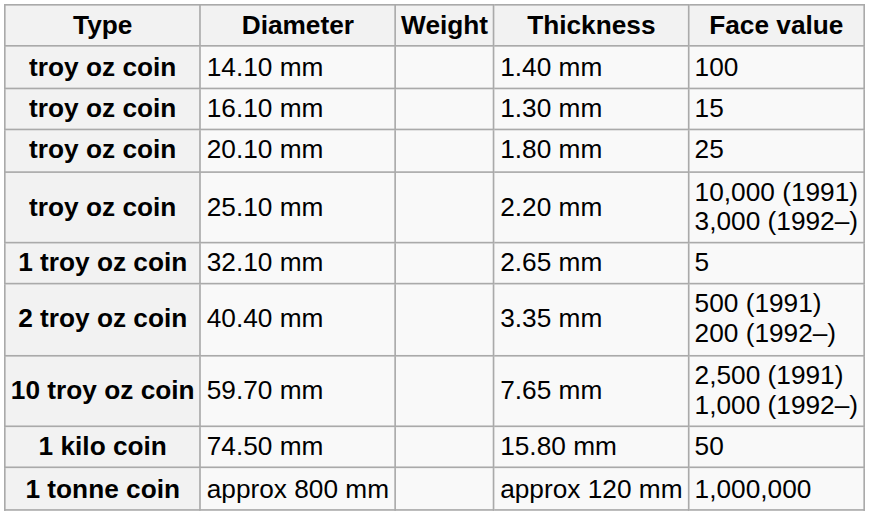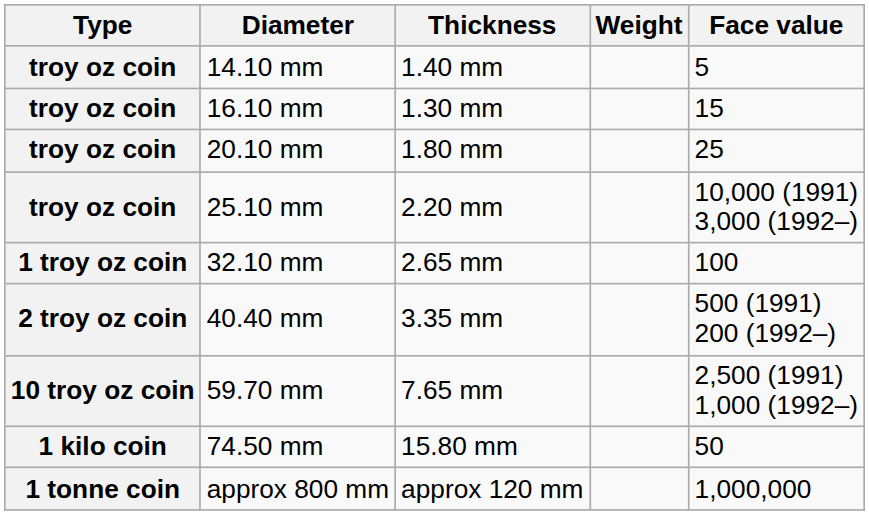 <table class="wikitable">
 <tr>
 <th>Type</th>
 <th>Diameter</th>
+<th>Thickness</th>
 <th>Weight</th>
-<th>Thickness</th>
 <th>Face value</th>
 </tr>
 <tr>
 <th> troy oz coin</th>
 <td>14.10 mm</td>
+<td>1.40 mm</td>
 <td></td>
-<td>1.40 mm</td>
-<td>100</td>
+<td>5</td>
 </tr>
 <tr>
 <th> troy oz coin</th>
 <td>16.10 mm</td>
+<td>1.30 mm</td>
 <td></td>
-<td>1.30 mm</td>
 <td>15</td>
 </tr>
 <tr>
 <th> troy oz coin</th>
 <td>20.10 mm</td>
+<td>1.80 mm</td>
 <td></td>
-<td>1.80 mm</td>
 <td>25</td>
 </tr>
 <tr>
 <th> troy oz coin</th>
 <td>25.10 mm</td>
+<td>2.20 mm</td>
 <td></td>
-<td>2.20 mm</td>
 <td>10,000 (1991)<br>3,000 (1992–)</td>
 </tr>
 <tr>
 <th>1 troy oz coin</th>
 <td>32.10 mm</td>
+<td>2.65 mm</td>
 <td></td>
-<td>2.65 mm</td>
-<td>5</td>
+<td>100</td>
 </tr>
 <tr>
 <th>2 troy oz coin</th>
 <td>40.40 mm</td>
+<td>3.35 mm</td>
 <td></td>
-<td>3.35 mm</td>
 <td>500 (1991)<br>200 (1992–)</td>
 </tr>
 <tr>
 <th>10 troy oz coin</th>
 <td>59.70 mm</td>
+<td>7.65 mm</td>
 <td></td>
-<td>7.65 mm</td>
 <td>2,500 (1991)<br>1,000 (1992–)</td>
 </tr>
 <tr>
 <th>1 kilo coin</th>
 <td>74.50 mm</td>
+<td>15.80 mm</td>
 <td></td>
-<td>15.80 mm</td>
 <td>50</td>
 </tr>
 <tr>
 <th>1 tonne coin</th>
 <td>approx 800 mm</td>
+<td>approx 120 mm</td>
 <td></td>
-<td>approx 120 mm</td>
 <td>1,000,000</td>
 </tr>
 </table>
